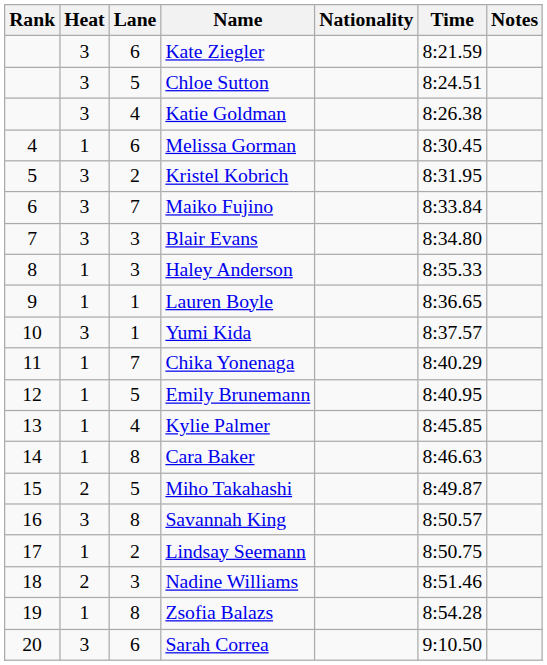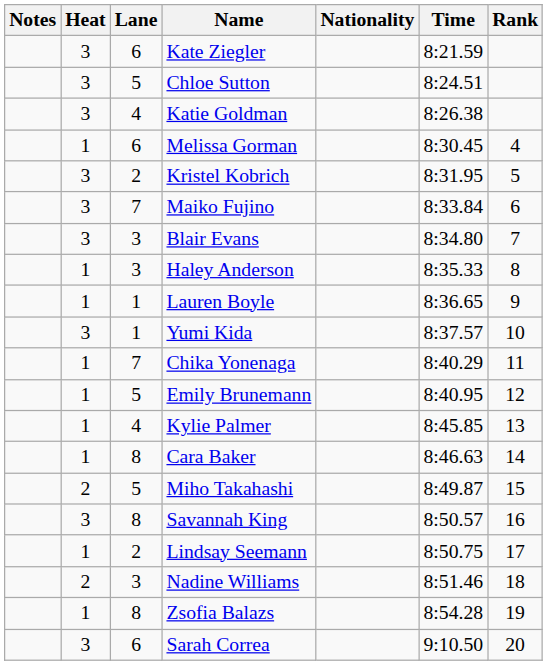 <table class="wikitable sortable" style="text-align:center">
 <tr>
-<th>Rank</th>
+<th>Notes</th>
 <th>Heat</th>
 <th>Lane</th>
 <th>Name</th>
 <th>Nationality</th>
 <th>Time</th>
-<th>Notes</th>
+<th>Rank</th>
 </tr>
 <tr>
 <td></td>
 <td>3</td>
 <td>6</td>
 <td align=left><a href='#'>Kate Ziegler</a></td>
 <td align=left></td>
 <td>8:21.59</td>
 <td></td>
 </tr>
 <tr>
 <td></td>
 <td>3</td>
 <td>5</td>
 <td align=left><a href='#'>Chloe Sutton</a></td>
 <td align=left></td>
 <td>8:24.51</td>
 <td></td>
 </tr>
 <tr>
 <td></td>
 <td>3</td>
 <td>4</td>
 <td align=left><a href='#'>Katie Goldman</a></td>
 <td align=left></td>
 <td>8:26.38</td>
 <td></td>
 </tr>
 <tr>
-<td>4</td>
+<td></td>
 <td>1</td>
 <td>6</td>
 <td align=left><a href='#'>Melissa Gorman</a></td>
 <td align=left></td>
 <td>8:30.45</td>
-<td></td>
+<td>4</td>
 </tr>
 <tr>
-<td>5</td>
+<td></td>
 <td>3</td>
 <td>2</td>
 <td align=left><a href='#'>Kristel Kobrich</a></td>
 <td align=left></td>
 <td>8:31.95</td>
-<td></td>
+<td>5</td>
 </tr>
 <tr>
-<td>6</td>
+<td></td>
 <td>3</td>
 <td>7</td>
 <td align=left><a href='#'>Maiko Fujino</a></td>
 <td align=left></td>
 <td>8:33.84</td>
-<td></td>
+<td>6</td>
 </tr>
 <tr>
-<td>7</td>
+<td></td>
 <td>3</td>
 <td>3</td>
 <td align=left><a href='#'>Blair Evans</a></td>
 <td align=left></td>
 <td>8:34.80</td>
-<td></td>
+<td>7</td>
 </tr>
 <tr>
-<td>8</td>
+<td></td>
 <td>1</td>
 <td>3</td>
 <td align=left><a href='#'>Haley Anderson</a></td>
 <td align=left></td>
 <td>8:35.33</td>
-<td></td>
+<td>8</td>
 </tr>
 <tr>
-<td>9</td>
+<td></td>
 <td>1</td>
 <td>1</td>
 <td align=left><a href='#'>Lauren Boyle</a></td>
 <td align=left></td>
 <td>8:36.65</td>
-<td></td>
+<td>9</td>
 </tr>
 <tr>
-<td>10</td>
+<td></td>
 <td>3</td>
 <td>1</td>
 <td align=left><a href='#'>Yumi Kida</a></td>
 <td align=left></td>
 <td>8:37.57</td>
-<td></td>
+<td>10</td>
 </tr>
 <tr>
-<td>11</td>
+<td></td>
 <td>1</td>
 <td>7</td>
 <td align=left><a href='#'>Chika Yonenaga</a></td>
 <td align=left></td>
 <td>8:40.29</td>
-<td></td>
+<td>11</td>
 </tr>
 <tr>
-<td>12</td>
+<td></td>
 <td>1</td>
 <td>5</td>
 <td align=left><a href='#'>Emily Brunemann</a></td>
 <td align=left></td>
 <td>8:40.95</td>
-<td></td>
+<td>12</td>
 </tr>
 <tr>
-<td>13</td>
+<td></td>
 <td>1</td>
 <td>4</td>
 <td align=left><a href='#'>Kylie Palmer</a></td>
 <td align=left></td>
 <td>8:45.85</td>
-<td></td>
+<td>13</td>
 </tr>
 <tr>
-<td>14</td>
+<td></td>
 <td>1</td>
 <td>8</td>
 <td align=left><a href='#'>Cara Baker</a></td>
 <td align=left></td>
 <td>8:46.63</td>
-<td></td>
+<td>14</td>
 </tr>
 <tr>
-<td>15</td>
+<td></td>
 <td>2</td>
 <td>5</td>
 <td align=left><a href='#'>Miho Takahashi</a></td>
 <td align=left></td>
 <td>8:49.87</td>
-<td></td>
+<td>15</td>
 </tr>
 <tr>
-<td>16</td>
+<td></td>
 <td>3</td>
 <td>8</td>
 <td align=left><a href='#'>Savannah King</a></td>
 <td align=left></td>
 <td>8:50.57</td>
-<td></td>
+<td>16</td>
 </tr>
 <tr>
-<td>17</td>
+<td></td>
 <td>1</td>
 <td>2</td>
 <td align=left><a href='#'>Lindsay Seemann</a></td>
 <td align=left></td>
 <td>8:50.75</td>
-<td></td>
+<td>17</td>
 </tr>
 <tr>
-<td>18</td>
+<td></td>
 <td>2</td>
 <td>3</td>
 <td align=left><a href='#'>Nadine Williams</a></td>
 <td align=left></td>
 <td>8:51.46</td>
-<td></td>
+<td>18</td>
 </tr>
 <tr>
-<td>19</td>
+<td></td>
 <td>1</td>
 <td>8</td>
 <td align=left><a href='#'>Zsofia Balazs</a></td>
 <td align=left></td>
 <td>8:54.28</td>
-<td></td>
+<td>19</td>
 </tr>
 <tr>
-<td>20</td>
+<td></td>
 <td>3</td>
 <td>6</td>
 <td align=left><a href='#'>Sarah Correa</a></td>
 <td align=left></td>
 <td>9:10.50</td>
-<td></td>
+<td>20</td>
 </tr>
 </table>
